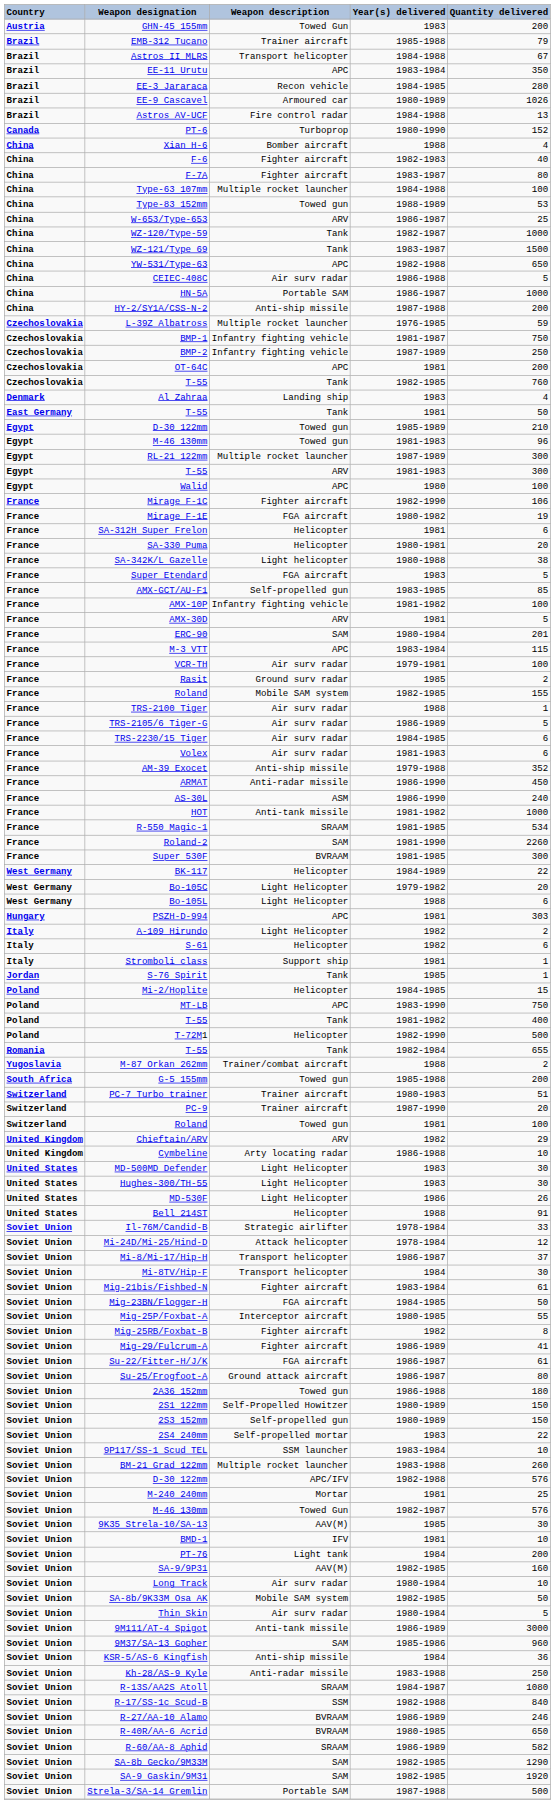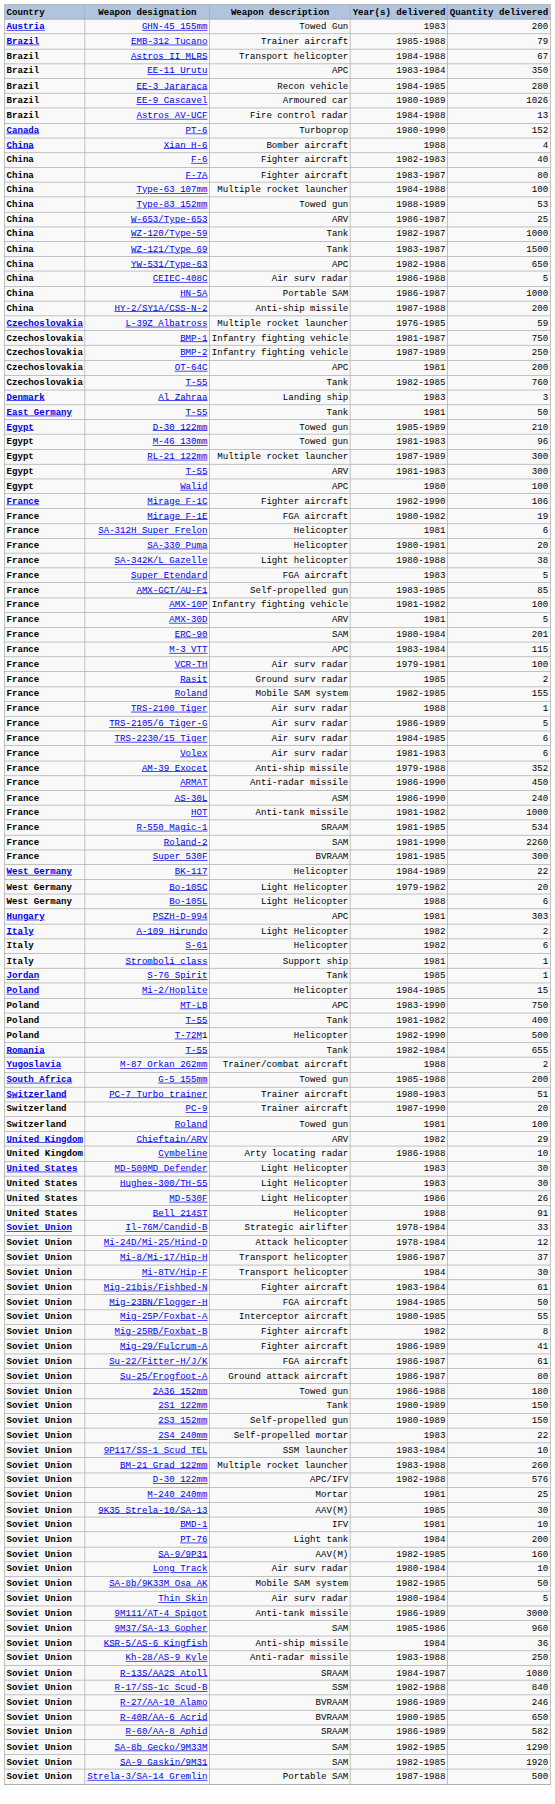 <table class="sortable wikitable" style="text-align: right">
 <tr bgcolor="#cccccc">
 <th style="text-align: left;background:#B0C4DE">Country</th>
 <th style="background:#B0C4DE">Weapon designation</th>
 <th style="background:#B0C4DE">Weapon description</th>
 <th style="background:#B0C4DE">Year(s) delivered</th>
 <th style="background:#B0C4DE">Quantity delivered</th>
 </tr>
 <tr>
 <td align=left><strong><a href='#'>Austria</a></strong></td>
 <td><a href='#'>GHN-45 155mm</a></td>
 <td>Towed Gun</td>
 <td>1983</td>
 <td>200</td>
 </tr>
 <tr>
 <td align=left><strong><a href='#'>Brazil</a></strong></td>
 <td><a href='#'>EMB-312 Tucano</a></td>
 <td>Trainer aircraft</td>
 <td>1985-1988</td>
 <td>79</td>
 </tr>
 <tr>
 <td align=left><strong>Brazil</strong></td>
 <td><a href='#'>Astros II MLRS</a></td>
 <td>Transport helicopter</td>
 <td>1984-1988</td>
 <td>67</td>
 </tr>
 <tr>
 <td align=left><strong>Brazil</strong></td>
 <td><a href='#'>EE-11 Urutu</a></td>
 <td>APC</td>
 <td>1983-1984</td>
 <td>350</td>
 </tr>
 <tr>
 <td align=left><strong>Brazil</strong></td>
 <td><a href='#'>EE-3 Jararaca</a></td>
 <td>Recon vehicle</td>
 <td>1984-1985</td>
 <td>280</td>
 </tr>
 <tr>
 <td align=left><strong>Brazil</strong></td>
 <td><a href='#'>EE-9 Cascavel</a></td>
 <td>Armoured car</td>
 <td>1980-1989</td>
 <td>1026</td>
 </tr>
 <tr>
 <td align=left><strong>Brazil</strong></td>
 <td><a href='#'>Astros AV-UCF</a></td>
 <td>Fire control radar</td>
 <td>1984-1988</td>
 <td>13</td>
 </tr>
 <tr>
 <td align=left><strong><a href='#'>Canada</a></strong></td>
 <td><a href='#'>PT-6</a></td>
 <td>Turboprop</td>
 <td>1980-1990</td>
 <td>152</td>
 </tr>
 <tr>
 <td align=left><strong><a href='#'>China</a></strong></td>
 <td><a href='#'>Xian H-6</a></td>
 <td>Bomber aircraft</td>
 <td>1988</td>
 <td>4</td>
 </tr>
 <tr>
 <td align=left><strong>China</strong></td>
 <td><a href='#'>F-6</a></td>
 <td>Fighter aircraft</td>
 <td>1982-1983</td>
 <td>40</td>
 </tr>
 <tr>
 <td align=left><strong>China</strong></td>
 <td><a href='#'>F-7A</a></td>
 <td>Fighter aircraft</td>
 <td>1983-1987</td>
 <td>80</td>
 </tr>
 <tr>
 <td align=left><strong>China</strong></td>
 <td><a href='#'>Type-63 107mm</a></td>
 <td>Multiple rocket launcher</td>
 <td>1984-1988</td>
 <td>100</td>
 </tr>
 <tr>
 <td align=left><strong>China</strong></td>
 <td><a href='#'>Type-83 152mm</a></td>
 <td>Towed gun</td>
 <td>1988-1989</td>
 <td>53</td>
 </tr>
 <tr>
 <td align=left><strong>China</strong></td>
 <td><a href='#'>W-653/Type-653</a></td>
 <td>ARV</td>
 <td>1986-1987</td>
 <td>25</td>
 </tr>
 <tr>
 <td align=left><strong>China</strong></td>
 <td><a href='#'>WZ-120/Type-59</a></td>
 <td>Tank</td>
 <td>1982-1987</td>
 <td>1000</td>
 </tr>
 <tr>
 <td align=left><strong>China</strong></td>
 <td><a href='#'>WZ-121/Type 69</a></td>
 <td>Tank</td>
 <td>1983-1987</td>
 <td>1500</td>
 </tr>
 <tr>
 <td align=left><strong>China</strong></td>
 <td><a href='#'>YW-531/Type-63</a></td>
 <td>APC</td>
 <td>1982-1988</td>
 <td>650</td>
 </tr>
 <tr>
 <td align=left><strong>China</strong></td>
 <td><a href='#'>CEIEC-408C</a></td>
 <td>Air surv radar</td>
 <td>1986-1988</td>
 <td>5</td>
 </tr>
 <tr>
 <td align=left><strong>China</strong></td>
 <td><a href='#'>HN-5A</a></td>
 <td>Portable SAM</td>
 <td>1986-1987</td>
 <td>1000</td>
 </tr>
 <tr>
 <td align=left><strong>China</strong></td>
 <td><a href='#'>HY-2/SY1A/CSS-N-2</a></td>
 <td>Anti-ship missile</td>
 <td>1987-1988</td>
 <td>200</td>
 </tr>
 <tr>
 <td align=left><strong><a href='#'>Czechoslovakia</a></strong></td>
 <td><a href='#'>L-39Z Albatross</a></td>
 <td>Multiple rocket launcher</td>
 <td>1976-1985</td>
 <td>59</td>
 </tr>
 <tr>
 <td align=left><strong>Czechoslovakia</strong></td>
 <td><a href='#'>BMP-1</a></td>
 <td>Infantry fighting vehicle</td>
 <td>1981-1987</td>
 <td>750</td>
 </tr>
 <tr>
 <td align=left><strong>Czechoslovakia</strong></td>
 <td><a href='#'>BMP-2</a></td>
 <td>Infantry fighting vehicle</td>
 <td>1987-1989</td>
 <td>250</td>
 </tr>
 <tr>
 <td align=left><strong>Czechoslovakia</strong></td>
 <td><a href='#'>OT-64C</a></td>
 <td>APC</td>
 <td>1981</td>
 <td>200</td>
 </tr>
 <tr>
 <td align=left><strong>Czechoslovakia</strong></td>
 <td><a href='#'>T-55</a></td>
 <td>Tank</td>
 <td>1982-1985</td>
 <td>760</td>
 </tr>
 <tr>
 <td align=left><strong><a href='#'>Denmark</a></strong></td>
 <td><a href='#'>Al Zahraa</a></td>
 <td>Landing ship</td>
 <td>1983</td>
-<td>4</td>
+<td>3</td>
 </tr>
 <tr>
 <td align=left><strong><a href='#'>East Germany</a></strong></td>
 <td><a href='#'>T-55</a></td>
 <td>Tank</td>
 <td>1981</td>
 <td>50</td>
 </tr>
 <tr>
 <td align=left><strong><a href='#'>Egypt</a></strong></td>
 <td><a href='#'>D-30 122mm</a></td>
 <td>Towed gun</td>
 <td>1985-1989</td>
 <td>210</td>
 </tr>
 <tr>
 <td align=left><strong>Egypt</strong></td>
 <td><a href='#'>M-46 130mm</a></td>
 <td>Towed gun</td>
 <td>1981-1983</td>
 <td>96</td>
 </tr>
 <tr>
 <td align=left><strong>Egypt</strong></td>
 <td><a href='#'>RL-21 122mm</a></td>
 <td>Multiple rocket launcher</td>
 <td>1987-1989</td>
 <td>300</td>
 </tr>
 <tr>
 <td align=left><strong>Egypt</strong></td>
 <td><a href='#'>T-55</a></td>
 <td>ARV</td>
 <td>1981-1983</td>
 <td>300</td>
 </tr>
 <tr>
 <td align=left><strong>Egypt</strong></td>
 <td><a href='#'>Walid</a></td>
 <td>APC</td>
 <td>1980</td>
 <td>100</td>
 </tr>
 <tr>
 <td align=left><strong><a href='#'>France</a></strong></td>
 <td><a href='#'>Mirage F-1C</a></td>
 <td>Fighter aircraft</td>
 <td>1982-1990</td>
 <td>106</td>
 </tr>
 <tr>
 <td align=left><strong>France</strong></td>
 <td><a href='#'>Mirage F-1E</a></td>
 <td>FGA aircraft</td>
 <td>1980-1982</td>
 <td>19</td>
 </tr>
 <tr>
 <td align=left><strong>France</strong></td>
 <td><a href='#'>SA-312H Super Frelon</a></td>
 <td>Helicopter</td>
 <td>1981</td>
 <td>6</td>
 </tr>
 <tr>
 <td align=left><strong>France</strong></td>
 <td><a href='#'>SA-330 Puma</a></td>
 <td>Helicopter</td>
 <td>1980-1981</td>
 <td>20</td>
 </tr>
 <tr>
 <td align=left><strong>France</strong></td>
 <td><a href='#'>SA-342K/L Gazelle</a></td>
 <td>Light helicopter</td>
 <td>1980-1988</td>
 <td>38</td>
 </tr>
 <tr>
 <td align=left><strong>France</strong></td>
 <td><a href='#'>Super Etendard</a></td>
 <td>FGA aircraft</td>
 <td>1983</td>
 <td>5</td>
 </tr>
 <tr>
 <td align=left><strong>France</strong></td>
 <td><a href='#'>AMX-GCT/AU-F1</a></td>
 <td>Self-propelled gun</td>
 <td>1983-1985</td>
 <td>85</td>
 </tr>
 <tr>
 <td align=left><strong>France</strong></td>
 <td><a href='#'>AMX-10P</a></td>
 <td>Infantry fighting vehicle</td>
 <td>1981-1982</td>
 <td>100</td>
 </tr>
 <tr>
 <td align=left><strong>France</strong></td>
 <td><a href='#'>AMX-30D</a></td>
 <td>ARV</td>
 <td>1981</td>
 <td>5</td>
 </tr>
 <tr>
 <td align=left><strong>France</strong></td>
 <td><a href='#'>ERC-90</a></td>
 <td>SAM</td>
 <td>1980-1984</td>
 <td>201</td>
 </tr>
 <tr>
 <td align=left><strong>France</strong></td>
 <td><a href='#'>M-3 VTT</a></td>
 <td>APC</td>
 <td>1983-1984</td>
 <td>115</td>
 </tr>
 <tr>
 <td align=left><strong>France</strong></td>
 <td><a href='#'>VCR-TH</a></td>
 <td>Air surv radar</td>
 <td>1979-1981</td>
 <td>100</td>
 </tr>
 <tr>
 <td align=left><strong>France</strong></td>
 <td><a href='#'>Rasit</a></td>
 <td>Ground surv radar</td>
 <td>1985</td>
 <td>2</td>
 </tr>
 <tr>
 <td align=left><strong>France</strong></td>
 <td><a href='#'>Roland</a></td>
 <td>Mobile SAM system</td>
 <td>1982-1985</td>
 <td>155</td>
 </tr>
 <tr>
 <td align=left><strong>France</strong></td>
 <td><a href='#'>TRS-2100 Tiger</a></td>
 <td>Air surv radar</td>
 <td>1988</td>
 <td>1</td>
 </tr>
 <tr>
 <td align=left><strong>France</strong></td>
 <td><a href='#'>TRS-2105/6 Tiger-G</a></td>
 <td>Air surv radar</td>
 <td>1986-1989</td>
 <td>5</td>
 </tr>
 <tr>
 <td align=left><strong>France</strong></td>
 <td><a href='#'>TRS-2230/15 Tiger</a></td>
 <td>Air surv radar</td>
 <td>1984-1985</td>
 <td>6</td>
 </tr>
 <tr>
 <td align=left><strong>France</strong></td>
 <td><a href='#'>Volex</a></td>
 <td>Air surv radar</td>
 <td>1981-1983</td>
 <td>6</td>
 </tr>
 <tr>
 <td align=left><strong>France</strong></td>
 <td><a href='#'>AM-39 Exocet</a></td>
 <td>Anti-ship missile</td>
 <td>1979-1988</td>
 <td>352</td>
 </tr>
 <tr>
 <td align=left><strong>France</strong></td>
 <td><a href='#'>ARMAT</a></td>
 <td>Anti-radar missile</td>
 <td>1986-1990</td>
 <td>450</td>
 </tr>
 <tr>
 <td align=left><strong>France</strong></td>
 <td><a href='#'>AS-30L</a></td>
 <td>ASM</td>
 <td>1986-1990</td>
 <td>240</td>
 </tr>
 <tr>
 <td align=left><strong>France</strong></td>
 <td><a href='#'>HOT</a></td>
 <td>Anti-tank missile</td>
 <td>1981-1982</td>
 <td>1000</td>
 </tr>
 <tr>
 <td align=left><strong>France</strong></td>
 <td><a href='#'>R-550 Magic-1</a></td>
 <td>SRAAM</td>
 <td>1981-1985</td>
 <td>534</td>
 </tr>
 <tr>
 <td align=left><strong>France</strong></td>
 <td><a href='#'>Roland-2</a></td>
 <td>SAM</td>
 <td>1981-1990</td>
 <td>2260</td>
 </tr>
 <tr>
 <td align=left><strong>France</strong></td>
 <td><a href='#'>Super 530F</a></td>
 <td>BVRAAM</td>
 <td>1981-1985</td>
 <td>300</td>
 </tr>
 <tr>
 <td align=left><strong><a href='#'>West Germany</a></strong></td>
 <td><a href='#'>BK-117</a></td>
 <td>Helicopter</td>
 <td>1984-1989</td>
 <td>22</td>
 </tr>
 <tr>
 <td align=left><strong>West Germany</strong></td>
 <td><a href='#'>Bo-105C</a></td>
 <td>Light Helicopter</td>
 <td>1979-1982</td>
 <td>20</td>
 </tr>
 <tr>
 <td align=left><strong>West Germany</strong></td>
 <td><a href='#'>Bo-105L</a></td>
 <td>Light Helicopter</td>
 <td>1988</td>
 <td>6</td>
 </tr>
 <tr>
 <td align=left><strong><a href='#'>Hungary</a></strong></td>
 <td><a href='#'>PSZH-D-994</a></td>
 <td>APC</td>
 <td>1981</td>
 <td>303</td>
 </tr>
 <tr>
 <td align=left><strong><a href='#'>Italy</a></strong></td>
 <td><a href='#'>A-109 Hirundo</a></td>
 <td>Light Helicopter</td>
 <td>1982</td>
 <td>2</td>
 </tr>
 <tr>
 <td align=left><strong>Italy</strong></td>
 <td><a href='#'>S-61</a></td>
 <td>Helicopter</td>
 <td>1982</td>
 <td>6</td>
 </tr>
 <tr>
 <td align=left><strong>Italy</strong></td>
 <td><a href='#'>Stromboli class</a></td>
 <td>Support ship</td>
 <td>1981</td>
 <td>1</td>
 </tr>
 <tr>
 <td align=left><strong><a href='#'>Jordan</a></strong></td>
 <td><a href='#'>S-76 Spirit</a></td>
 <td>Tank</td>
 <td>1985</td>
 <td>1</td>
 </tr>
 <tr>
 <td align=left><strong><a href='#'>Poland</a></strong></td>
 <td><a href='#'>Mi-2/Hoplite</a></td>
 <td>Helicopter</td>
 <td>1984-1985</td>
 <td>15</td>
 </tr>
 <tr>
 <td align=left><strong>Poland</strong></td>
 <td><a href='#'>MT-LB</a></td>
 <td>APC</td>
 <td>1983-1990</td>
 <td>750</td>
 </tr>
 <tr>
 <td align=left><strong>Poland</strong></td>
 <td><a href='#'>T-55</a></td>
 <td>Tank</td>
 <td>1981-1982</td>
 <td>400</td>
 </tr>
 <tr>
 <td align=left><strong>Poland</strong></td>
 <td><a href='#'>T-72M</a>1</td>
 <td>Helicopter</td>
 <td>1982-1990</td>
 <td>500</td>
 </tr>
 <tr>
 <td align=left><strong><a href='#'>Romania</a></strong></td>
 <td><a href='#'>T-55</a></td>
 <td>Tank</td>
 <td>1982-1984</td>
 <td>655</td>
 </tr>
 <tr>
 <td align=left><strong><a href='#'>Yugoslavia</a></strong></td>
 <td><a href='#'>M-87 Orkan 262mm</a></td>
 <td>Trainer/combat aircraft</td>
 <td>1988</td>
 <td>2</td>
 </tr>
 <tr>
 <td align=left><strong><a href='#'>South Africa</a></strong></td>
 <td><a href='#'>G-5 155mm</a></td>
 <td>Towed gun</td>
 <td>1985-1988</td>
 <td>200</td>
 </tr>
 <tr>
 <td align=left><strong><a href='#'>Switzerland</a></strong></td>
 <td><a href='#'>PC-7 Turbo trainer</a></td>
 <td>Trainer aircraft</td>
 <td>1980-1983</td>
 <td>51</td>
 </tr>
 <tr>
 <td align=left><strong>Switzerland</strong></td>
 <td><a href='#'>PC-9</a></td>
 <td>Trainer aircraft</td>
 <td>1987-1990</td>
 <td>20</td>
 </tr>
 <tr>
 <td align=left><strong>Switzerland</strong></td>
 <td><a href='#'>Roland</a></td>
 <td>Towed gun</td>
 <td>1981</td>
 <td>100</td>
 </tr>
 <tr>
 <td align=left><strong><a href='#'>United Kingdom</a></strong></td>
 <td><a href='#'>Chieftain/ARV</a></td>
 <td>ARV</td>
 <td>1982</td>
 <td>29</td>
 </tr>
 <tr>
 <td align=left><strong>United Kingdom</strong></td>
 <td><a href='#'>Cymbeline</a></td>
 <td>Arty locating radar</td>
 <td>1986-1988</td>
 <td>10</td>
 </tr>
 <tr>
 <td align=left><strong><a href='#'>United States</a></strong></td>
 <td><a href='#'>MD-500MD Defender</a></td>
 <td>Light Helicopter</td>
 <td>1983</td>
 <td>30</td>
 </tr>
 <tr>
 <td align=left><strong>United States</strong></td>
 <td><a href='#'>Hughes-300/TH-55</a></td>
 <td>Light Helicopter</td>
 <td>1983</td>
 <td>30</td>
 </tr>
 <tr>
 <td align=left><strong>United States</strong></td>
 <td><a href='#'>MD-530F</a></td>
 <td>Light Helicopter</td>
 <td>1986</td>
 <td>26</td>
 </tr>
 <tr>
 <td align=left><strong>United States</strong></td>
 <td><a href='#'>Bell 214ST</a></td>
 <td>Helicopter</td>
 <td>1988</td>
 <td>91</td>
 </tr>
 <tr>
 <td align=left><strong><a href='#'>Soviet Union</a></strong></td>
 <td><a href='#'>Il-76M/Candid-B</a></td>
 <td>Strategic airlifter</td>
 <td>1978-1984</td>
 <td>33</td>
 </tr>
 <tr>
 <td align=left><strong>Soviet Union</strong></td>
 <td><a href='#'>Mi-24D/Mi-25/Hind-D</a></td>
 <td>Attack helicopter</td>
 <td>1978-1984</td>
 <td>12</td>
 </tr>
 <tr>
 <td align=left><strong>Soviet Union</strong></td>
 <td><a href='#'>Mi-8/Mi-17/Hip-H</a></td>
 <td>Transport helicopter</td>
 <td>1986-1987</td>
 <td>37</td>
 </tr>
 <tr>
 <td align=left><strong>Soviet Union</strong></td>
 <td><a href='#'>Mi-8TV/Hip-F</a></td>
 <td>Transport helicopter</td>
 <td>1984</td>
 <td>30</td>
 </tr>
 <tr>
 <td align=left><strong>Soviet Union</strong></td>
 <td><a href='#'>Mig-21bis/Fishbed-N</a></td>
 <td>Fighter aircraft</td>
 <td>1983-1984</td>
 <td>61</td>
 </tr>
 <tr>
 <td align=left><strong>Soviet Union</strong></td>
 <td><a href='#'>Mig-23BN/Flogger-H</a></td>
 <td>FGA aircraft</td>
 <td>1984-1985</td>
 <td>50</td>
 </tr>
 <tr>
 <td align=left><strong>Soviet Union</strong></td>
 <td><a href='#'>Mig-25P/Foxbat-A</a></td>
 <td>Interceptor aircraft</td>
 <td>1980-1985</td>
 <td>55</td>
 </tr>
 <tr>
 <td align=left><strong>Soviet Union</strong></td>
 <td><a href='#'>Mig-25RB/Foxbat-B</a></td>
 <td>Fighter aircraft</td>
 <td>1982</td>
 <td>8</td>
 </tr>
 <tr>
 <td align=left><strong>Soviet Union</strong></td>
 <td><a href='#'>Mig-29/Fulcrum-A</a></td>
 <td>Fighter aircraft</td>
 <td>1986-1989</td>
 <td>41</td>
 </tr>
 <tr>
 <td align=left><strong>Soviet Union</strong></td>
 <td><a href='#'>Su-22/Fitter-H/J/K</a></td>
 <td>FGA aircraft</td>
 <td>1986-1987</td>
 <td>61</td>
 </tr>
 <tr>
 <td align=left><strong>Soviet Union</strong></td>
 <td><a href='#'>Su-25/Frogfoot-A</a></td>
 <td>Ground attack aircraft</td>
 <td>1986-1987</td>
 <td>80</td>
 </tr>
 <tr>
 <td align=left><strong>Soviet Union</strong></td>
 <td><a href='#'>2A36 152mm</a></td>
 <td>Towed gun</td>
 <td>1986-1988</td>
 <td>180</td>
 </tr>
 <tr>
 <td align=left><strong>Soviet Union</strong></td>
 <td><a href='#'>2S1 122mm</a></td>
-<td>Self-Propelled Howitzer</td>
+<td>Tank</td>
 <td>1980-1989</td>
 <td>150</td>
 </tr>
 <tr>
 <td align=left><strong>Soviet Union</strong></td>
 <td><a href='#'>2S3 152mm</a></td>
 <td>Self-propelled gun</td>
 <td>1980-1989</td>
 <td>150</td>
 </tr>
 <tr>
 <td align=left><strong>Soviet Union</strong></td>
 <td><a href='#'>2S4 240mm</a></td>
 <td>Self-propelled mortar</td>
 <td>1983</td>
 <td>22</td>
 </tr>
 <tr>
 <td align=left><strong>Soviet Union</strong></td>
 <td><a href='#'>9P117/SS-1 Scud TEL</a></td>
 <td>SSM launcher</td>
 <td>1983-1984</td>
 <td>10</td>
 </tr>
 <tr>
 <td align=left><strong>Soviet Union</strong></td>
 <td><a href='#'>BM-21 Grad 122mm</a></td>
 <td>Multiple rocket launcher</td>
 <td>1983-1988</td>
 <td>260</td>
 </tr>
 <tr>
 <td align=left><strong>Soviet Union</strong></td>
 <td><a href='#'>D-30 122mm</a></td>
 <td>APC/IFV</td>
 <td>1982-1988</td>
 <td>576</td>
 </tr>
 <tr>
 <td align=left><strong>Soviet Union</strong></td>
 <td><a href='#'>M-240 240mm</a></td>
 <td>Mortar</td>
 <td>1981</td>
 <td>25</td>
-</tr>
-<tr>
-<td align=left><strong>Soviet Union</strong></td>
-<td><a href='#'>M-46 130mm</a></td>
-<td>Towed Gun</td>
-<td>1982-1987</td>
-<td>576</td>
 </tr>
 <tr>
 <td align=left><strong>Soviet Union</strong></td>
 <td><a href='#'>9K35 Strela-10/SA-13</a></td>
 <td>AAV(M)</td>
 <td>1985</td>
 <td>30</td>
 </tr>
 <tr>
 <td align=left><strong>Soviet Union</strong></td>
 <td><a href='#'>BMD-1</a></td>
 <td>IFV</td>
 <td>1981</td>
 <td>10</td>
 </tr>
 <tr>
 <td align=left><strong>Soviet Union</strong></td>
 <td><a href='#'>PT-76</a></td>
 <td>Light tank</td>
 <td>1984</td>
 <td>200</td>
 </tr>
 <tr>
 <td align=left><strong>Soviet Union</strong></td>
 <td><a href='#'>SA-9/9P31</a></td>
 <td>AAV(M)</td>
 <td>1982-1985</td>
 <td>160</td>
 </tr>
 <tr>
 <td align=left><strong>Soviet Union</strong></td>
 <td><a href='#'>Long Track</a></td>
 <td>Air surv radar</td>
 <td>1980-1984</td>
 <td>10</td>
 </tr>
 <tr>
 <td align=left><strong>Soviet Union</strong></td>
 <td><a href='#'>SA-8b/9K33M Osa AK</a></td>
 <td>Mobile SAM system</td>
 <td>1982-1985</td>
 <td>50</td>
 </tr>
 <tr>
 <td align=left><strong>Soviet Union</strong></td>
 <td><a href='#'>Thin Skin</a></td>
 <td>Air surv radar</td>
 <td>1980-1984</td>
 <td>5</td>
 </tr>
 <tr>
 <td align=left><strong>Soviet Union</strong></td>
 <td><a href='#'>9M111/AT-4 Spigot</a></td>
 <td>Anti-tank missile</td>
 <td>1986-1989</td>
 <td>3000</td>
 </tr>
 <tr>
 <td align=left><strong>Soviet Union</strong></td>
 <td><a href='#'>9M37/SA-13 Gopher</a></td>
 <td>SAM</td>
 <td>1985-1986</td>
 <td>960</td>
 </tr>
 <tr>
 <td align=left><strong>Soviet Union</strong></td>
 <td><a href='#'>KSR-5/AS-6 Kingfish</a></td>
 <td>Anti-ship missile</td>
 <td>1984</td>
 <td>36</td>
 </tr>
 <tr>
 <td align=left><strong>Soviet Union</strong></td>
 <td><a href='#'>Kh-28/AS-9 Kyle</a></td>
 <td>Anti-radar missile</td>
 <td>1983-1988</td>
 <td>250</td>
 </tr>
 <tr>
 <td align=left><strong>Soviet Union</strong></td>
 <td><a href='#'>R-13S/AA2S Atoll</a></td>
 <td>SRAAM</td>
 <td>1984-1987</td>
 <td>1080</td>
 </tr>
 <tr>
 <td align=left><strong>Soviet Union</strong></td>
 <td><a href='#'>R-17/SS-1c Scud-B</a></td>
 <td>SSM</td>
 <td>1982-1988</td>
 <td>840</td>
 </tr>
 <tr>
 <td align=left><strong>Soviet Union</strong></td>
 <td><a href='#'>R-27/AA-10 Alamo</a></td>
 <td>BVRAAM</td>
 <td>1986-1989</td>
 <td>246</td>
 </tr>
 <tr>
 <td align=left><strong>Soviet Union</strong></td>
 <td><a href='#'>R-40R/AA-6 Acrid</a></td>
 <td>BVRAAM</td>
 <td>1980-1985</td>
 <td>650</td>
 </tr>
 <tr>
 <td align=left><strong>Soviet Union</strong></td>
 <td><a href='#'>R-60/AA-8 Aphid</a></td>
 <td>SRAAM</td>
 <td>1986-1989</td>
 <td>582</td>
 </tr>
 <tr>
 <td align=left><strong>Soviet Union</strong></td>
 <td><a href='#'>SA-8b Gecko/9M33M</a></td>
 <td>SAM</td>
 <td>1982-1985</td>
 <td>1290</td>
 </tr>
 <tr>
 <td align=left><strong>Soviet Union</strong></td>
 <td><a href='#'>SA-9 Gaskin/9M31</a></td>
 <td>SAM</td>
 <td>1982-1985</td>
 <td>1920</td>
 </tr>
 <tr>
 <td align=left><strong>Soviet Union</strong></td>
 <td><a href='#'>Strela-3/SA-14 Gremlin</a></td>
 <td>Portable SAM</td>
 <td>1987-1988</td>
 <td>500</td>
 </tr>
 <tr>
 </tr>
 </table>
